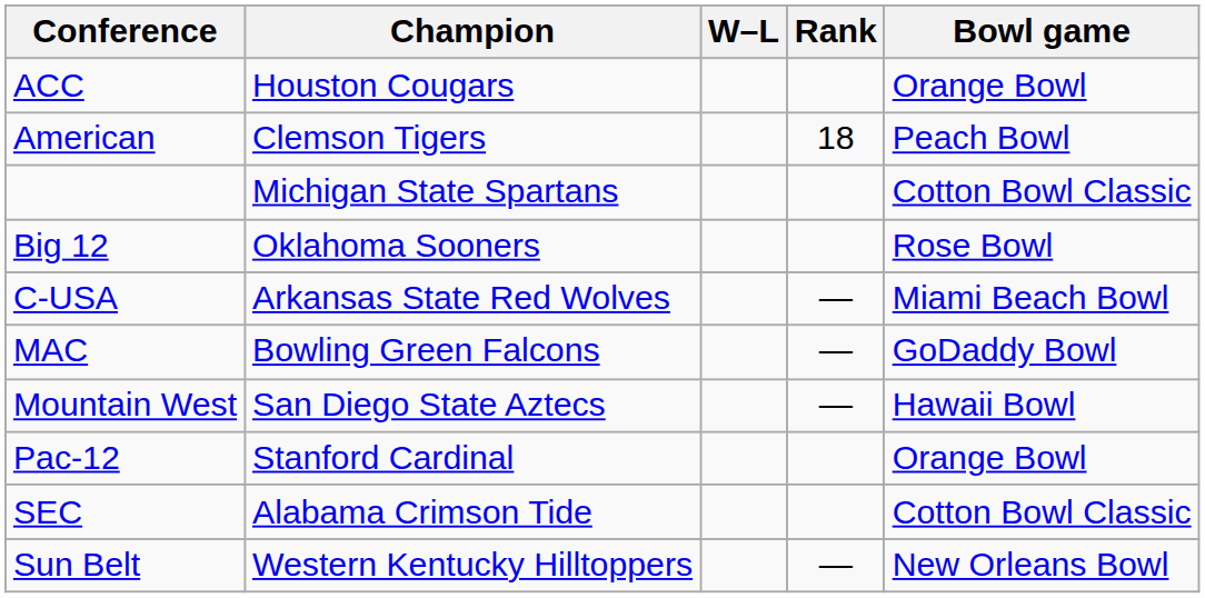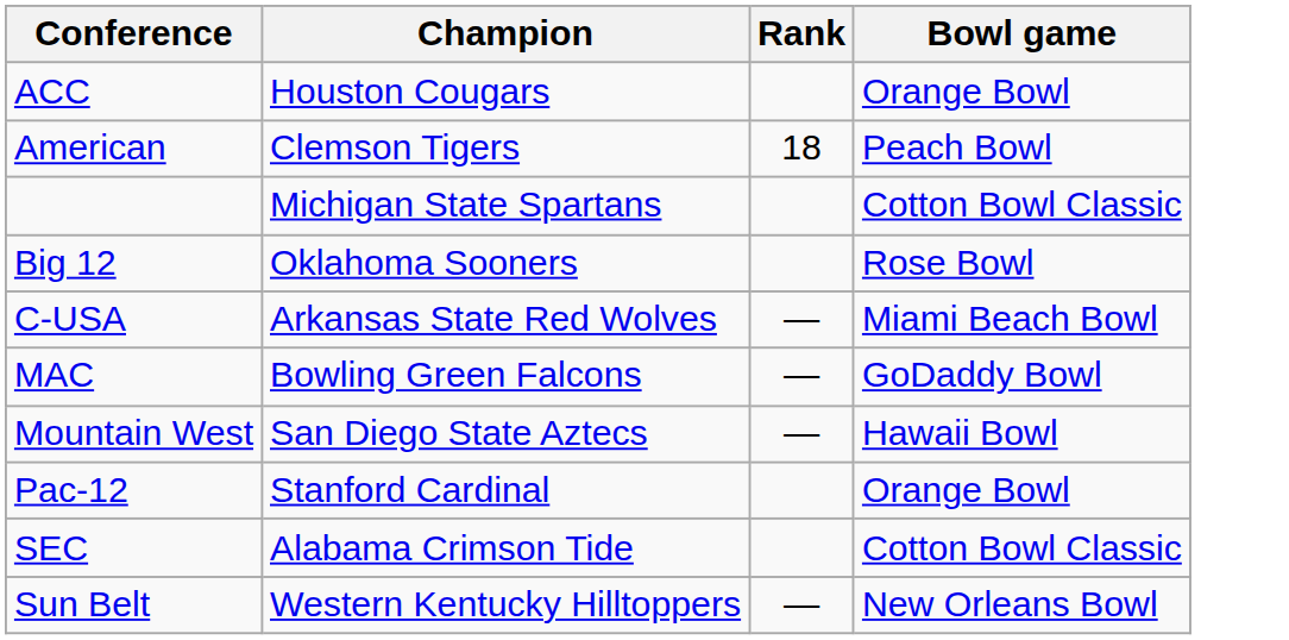 <table class="wikitable sortable">
 <tr>
 <th>Conference</th>
 <th>Champion</th>
-<th>W–L</th>
 <th>Rank</th>
 <th>Bowl game</th>
 </tr>
 <tr>
 <td><a href='#'>ACC</a></td>
 <td><a href='#'>Houston Cougars</a></td>
-<td></td>
 <td align=center></td>
 <td><a href='#'>Orange Bowl</a></td>
 </tr>
 <tr>
 <td><a href='#'>American</a></td>
 <td><a href='#'>Clemson Tigers</a></td>
-<td></td>
 <td align=center>18</td>
 <td><a href='#'>Peach Bowl</a></td>
 </tr>
 <tr>
 <td></td>
 <td><a href='#'>Michigan State Spartans</a></td>
-<td></td>
 <td align=center></td>
 <td><a href='#'>Cotton Bowl Classic</a></td>
 </tr>
 <tr>
 <td><a href='#'>Big 12</a></td>
 <td><a href='#'>Oklahoma Sooners</a></td>
-<td></td>
 <td align=center></td>
 <td><a href='#'>Rose Bowl</a></td>
 </tr>
 <tr>
 <td><a href='#'>C-USA</a></td>
 <td><a href='#'>Arkansas State Red Wolves</a></td>
-<td></td>
 <td align=center>—</td>
 <td><a href='#'>Miami Beach Bowl</a></td>
 </tr>
 <tr>
 <td><a href='#'>MAC</a></td>
 <td><a href='#'>Bowling Green Falcons</a></td>
-<td></td>
 <td align=center>—</td>
 <td><a href='#'>GoDaddy Bowl</a></td>
 </tr>
 <tr>
 <td><a href='#'>Mountain West</a></td>
 <td><a href='#'>San Diego State Aztecs</a></td>
-<td></td>
 <td align=center>—</td>
 <td><a href='#'>Hawaii Bowl</a></td>
 </tr>
 <tr>
 <td><a href='#'>Pac-12</a></td>
 <td><a href='#'>Stanford Cardinal</a></td>
-<td></td>
 <td align=center></td>
 <td><a href='#'>Orange Bowl</a></td>
 </tr>
 <tr>
 <td><a href='#'>SEC</a></td>
 <td><a href='#'>Alabama Crimson Tide</a></td>
-<td></td>
 <td align=center></td>
 <td><a href='#'>Cotton Bowl Classic</a></td>
 </tr>
 <tr>
 <td><a href='#'>Sun Belt</a></td>
 <td><a href='#'>Western Kentucky Hilltoppers</a></td>
-<td align=center></td>
 <td align=center>—</td>
 <td><a href='#'>New Orleans Bowl</a></td>
 </tr>
 </table>
